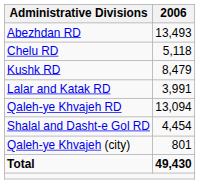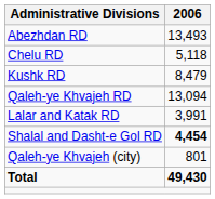 <table class="wikitable">
 <tr>
 <th>Administrative Divisions</th>
 <th>2006</th>
 </tr>
 <tr>
 <td><a href='#'>Abezhdan RD</a></td>
 <td style="text-align: right;">13,493</td>
 </tr>
 <tr>
 <td><a href='#'>Chelu RD</a></td>
 <td style="text-align: right;">5,118</td>
 </tr>
 <tr>
 <td><a href='#'>Kushk RD</a></td>
 <td style="text-align: right;">8,479</td>
 </tr>
 <tr>
+<td><a href='#'>Qaleh-ye Khvajeh RD</a></td>
+<td style="text-align: right;">13,094</td>
+</tr>
+<tr>
 <td><a href='#'>Lalar and Katak RD</a></td>
 <td style="text-align: right;">3,991</td>
 </tr>
 <tr>
-<td><a href='#'>Qaleh-ye Khvajeh RD</a></td>
-<td style="text-align: right;">13,094</td>
-</tr>
-<tr>
 <td><a href='#'>Shalal and Dasht-e Gol RD</a></td>
-<td style="text-align: right;">4,454</td>
+<td style="text-align: right;"><strong>4,454</strong></td>
 </tr>
 <tr>
 <td><a href='#'>Qaleh-ye Khvajeh</a> (city)</td>
 <td style="text-align: right;">801</td>
 </tr>
 <tr>
 <td><strong>Total</strong></td>
 <td style="text-align: right;"><strong>49,430</strong></td>
 </tr>
 <tr>
 <td colspan=2></td>
 </tr>
 </table>
